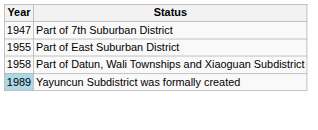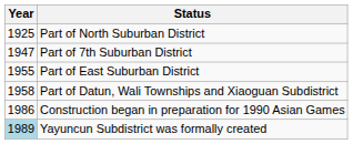 <table class="wikitable">
 <tr>
 <th>Year</th>
 <th>Status</th>
+</tr>
+<tr>
+<td>1925</td>
+<td>Part of North Suburban District</td>
 </tr>
 <tr>
 <td>1947</td>
 <td>Part of 7th Suburban District</td>
 </tr>
 <tr>
 <td>1955</td>
 <td>Part of East Suburban District</td>
 </tr>
 <tr>
 <td>1958</td>
 <td>Part of Datun, Wali Townships and Xiaoguan Subdistrict</td>
 </tr>
 <tr>
+<td>1986</td>
+<td>Construction began in preparation for 1990 Asian Games</td>
+</tr>
+<tr>
 <td style="background: lightblue;">1989</td>
 <td>Yayuncun Subdistrict was formally created</td>
 </tr>
 </table>
